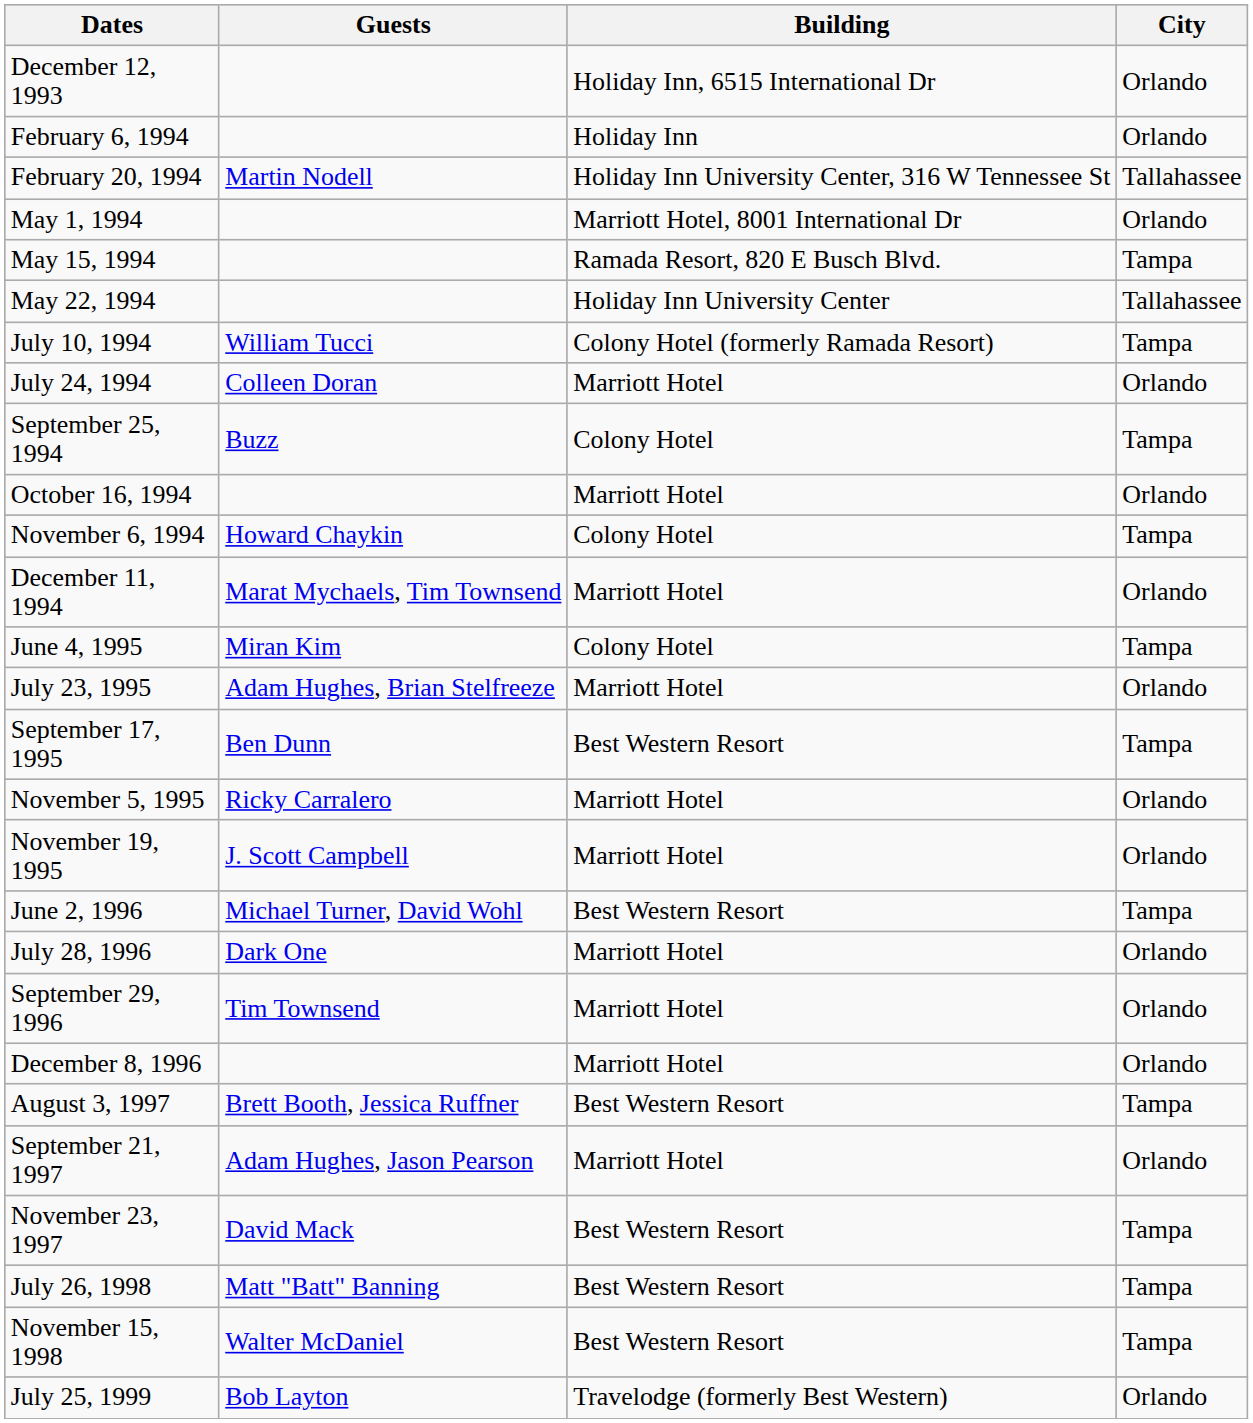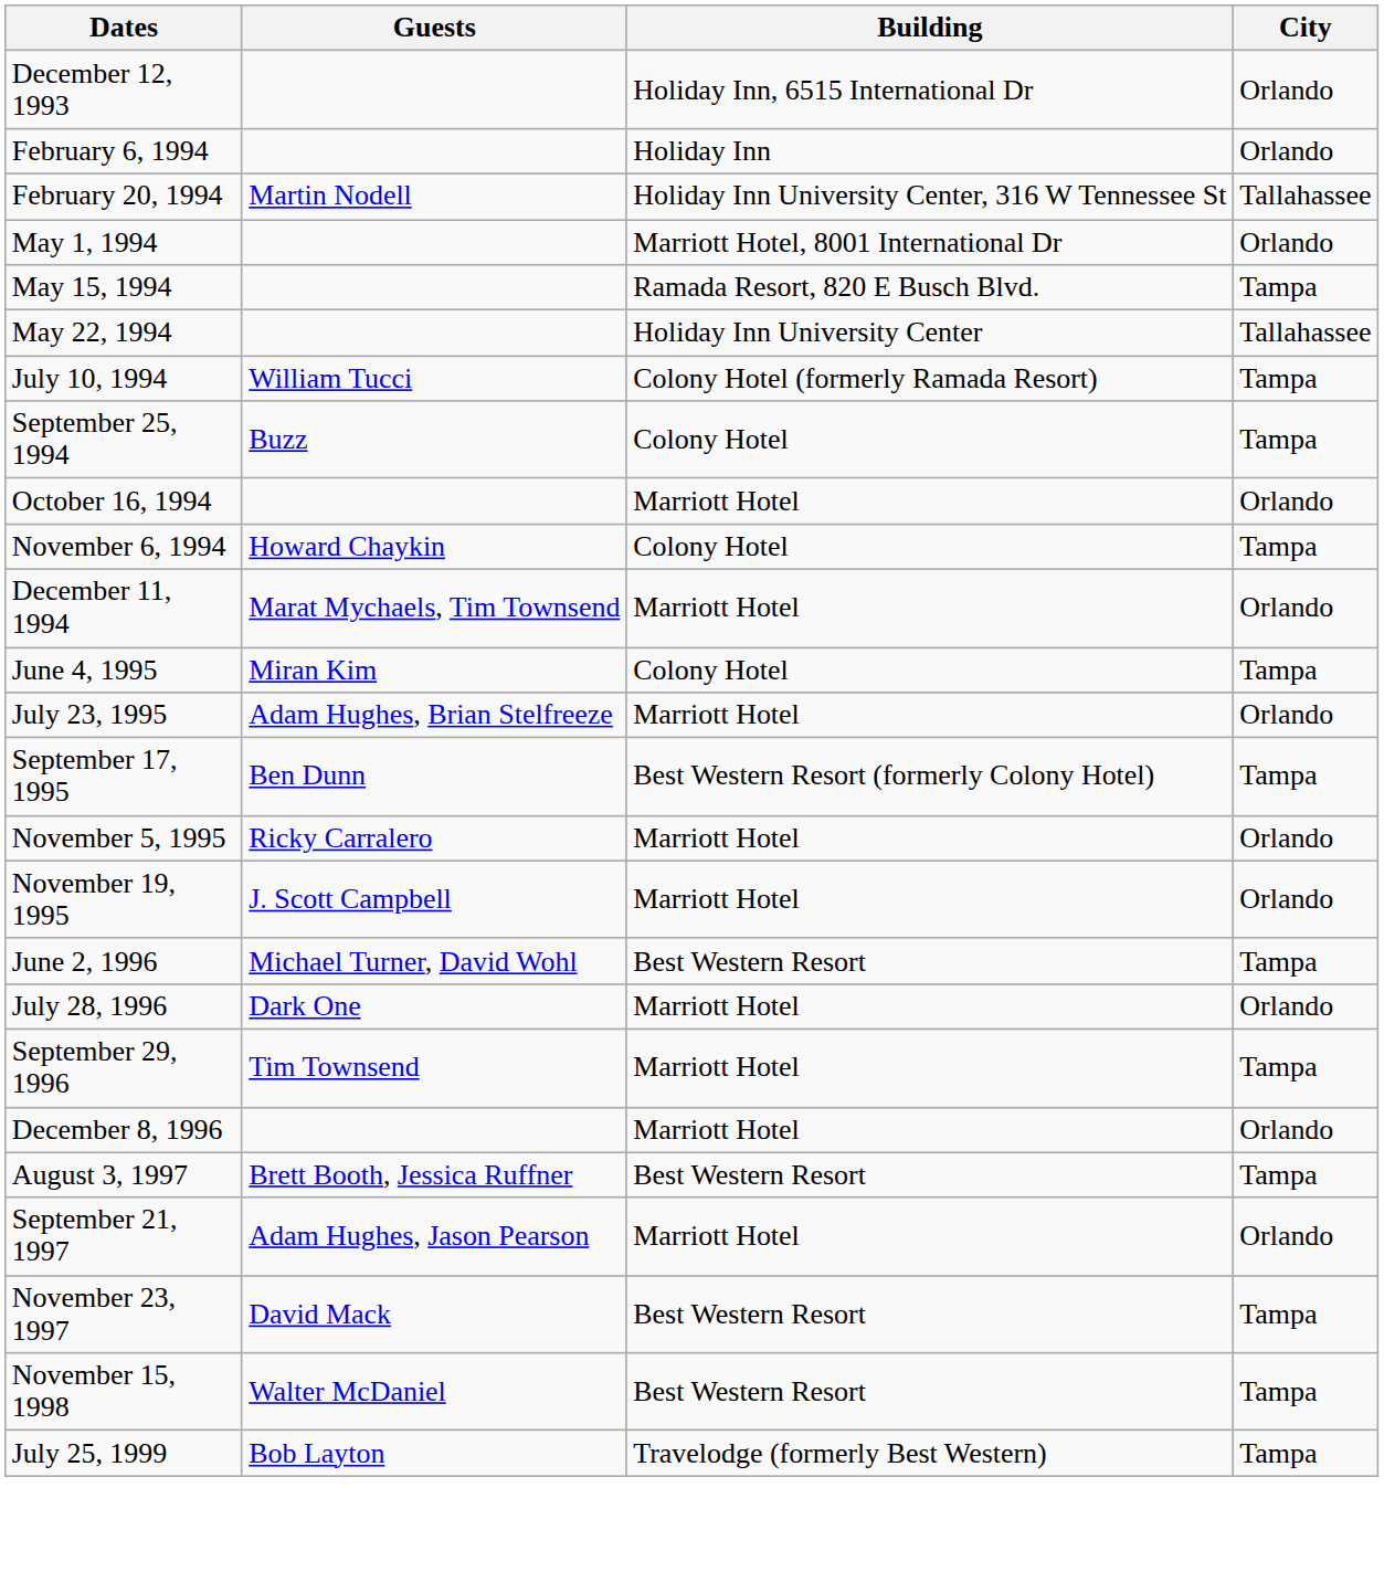 <table class="wikitable">
 <tr>
 <th width=125px>Dates</th>
 <th>Guests</th>
 <th>Building</th>
 <th>City</th>
 </tr>
 <tr>
 <td>December 12, 1993</td>
 <td></td>
 <td>Holiday Inn, 6515 International Dr</td>
 <td>Orlando </td>
 </tr>
 <tr>
 <td>February 6, 1994</td>
 <td></td>
 <td>Holiday Inn</td>
 <td>Orlando </td>
 </tr>
 <tr>
 <td>February 20, 1994</td>
 <td><a href='#'>Martin Nodell</a></td>
 <td>Holiday Inn University Center, 316 W Tennessee St</td>
 <td>Tallahassee </td>
 </tr>
 <tr>
 <td>May 1, 1994</td>
 <td></td>
 <td>Marriott Hotel, 8001 International Dr</td>
 <td>Orlando </td>
 </tr>
 <tr>
 <td>May 15, 1994</td>
 <td></td>
 <td>Ramada Resort, 820 E Busch Blvd.</td>
 <td>Tampa </td>
 </tr>
 <tr>
 <td>May 22, 1994</td>
 <td></td>
 <td>Holiday Inn University Center</td>
 <td>Tallahassee </td>
 </tr>
 <tr>
 <td>July 10, 1994</td>
 <td><a href='#'>William Tucci</a></td>
 <td>Colony Hotel (formerly Ramada Resort)</td>
 <td>Tampa </td>
 </tr>
 <tr>
-<td>July 24, 1994</td>
-<td><a href='#'>Colleen Doran</a></td>
-<td>Marriott Hotel</td>
-<td>Orlando </td>
-</tr>
-<tr>
 <td>September 25, 1994</td>
 <td><a href='#'>Buzz</a></td>
 <td>Colony Hotel</td>
 <td>Tampa </td>
 </tr>
 <tr>
 <td>October 16, 1994</td>
 <td></td>
 <td>Marriott Hotel</td>
 <td>Orlando </td>
 </tr>
 <tr>
 <td>November 6, 1994</td>
 <td><a href='#'>Howard Chaykin</a></td>
 <td>Colony Hotel</td>
 <td>Tampa </td>
 </tr>
 <tr>
 <td>December 11, 1994</td>
 <td><a href='#'>Marat Mychaels</a>, <a href='#'>Tim Townsend</a></td>
 <td>Marriott Hotel</td>
 <td>Orlando </td>
 </tr>
 <tr>
 <td>June 4, 1995</td>
 <td><a href='#'>Miran Kim</a></td>
 <td>Colony Hotel</td>
 <td>Tampa </td>
 </tr>
 <tr>
 <td>July 23, 1995</td>
 <td><a href='#'>Adam Hughes</a>, <a href='#'>Brian Stelfreeze</a></td>
 <td>Marriott Hotel</td>
 <td>Orlando </td>
 </tr>
 <tr>
 <td>September 17, 1995</td>
 <td><a href='#'>Ben Dunn</a></td>
-<td>Best Western Resort</td>
+<td>Best Western Resort (formerly Colony Hotel)</td>
 <td>Tampa </td>
 </tr>
 <tr>
 <td>November 5, 1995</td>
 <td><a href='#'>Ricky Carralero</a></td>
 <td>Marriott Hotel</td>
 <td>Orlando </td>
 </tr>
 <tr>
 <td>November 19, 1995</td>
 <td><a href='#'>J. Scott Campbell</a></td>
 <td>Marriott Hotel</td>
 <td>Orlando </td>
 </tr>
 <tr>
 <td>June 2, 1996</td>
 <td><a href='#'>Michael Turner</a>, <a href='#'>David Wohl</a></td>
 <td>Best Western Resort</td>
 <td>Tampa </td>
 </tr>
 <tr>
 <td>July 28, 1996</td>
 <td><a href='#'>Dark One</a></td>
 <td>Marriott Hotel</td>
 <td>Orlando </td>
 </tr>
 <tr>
 <td>September 29, 1996</td>
 <td><a href='#'>Tim Townsend</a></td>
 <td>Marriott Hotel</td>
-<td>Orlando </td>
+<td>Tampa </td>
 </tr>
 <tr>
 <td>December 8, 1996</td>
 <td></td>
 <td>Marriott Hotel</td>
 <td>Orlando </td>
 </tr>
 <tr>
 <td>August 3, 1997</td>
 <td><a href='#'>Brett Booth</a>, <a href='#'>Jessica Ruffner</a></td>
 <td>Best Western Resort</td>
 <td>Tampa </td>
 </tr>
 <tr>
 <td>September 21, 1997</td>
 <td><a href='#'>Adam Hughes</a>, <a href='#'>Jason Pearson</a></td>
 <td>Marriott Hotel</td>
 <td>Orlando </td>
 </tr>
 <tr>
 <td>November 23, 1997</td>
 <td><a href='#'>David Mack</a></td>
 <td>Best Western Resort</td>
 <td>Tampa </td>
 </tr>
 <tr>
-<td>July 26, 1998</td>
-<td><a href='#'>Matt "Batt" Banning</a></td>
-<td>Best Western Resort</td>
-<td>Tampa </td>
-</tr>
-<tr>
 <td>November 15, 1998</td>
 <td><a href='#'>Walter McDaniel</a></td>
 <td>Best Western Resort</td>
 <td>Tampa </td>
 </tr>
 <tr>
 <td>July 25, 1999</td>
 <td><a href='#'>Bob Layton</a></td>
 <td>Travelodge (formerly Best Western)</td>
-<td>Orlando </td>
+<td>Tampa </td>
 </tr>
 <tr>
 </tr>
 </table>
